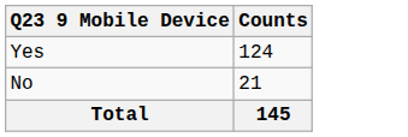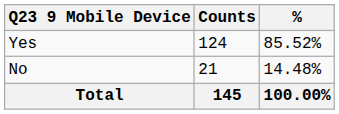 <table class="wikitable sortable">
 <tr>
 <th>Q23 9 Mobile Device</th>
 <th>Counts</th>
+<th>%</th>
 </tr>
 <tr>
 <td>Yes</td>
 <td>124</td>
+<td>85.52%</td>
 </tr>
 <tr>
 <td>No</td>
 <td>21</td>
+<td>14.48%</td>
 </tr>
 <tr>
 <th>Total</th>
 <th>145</th>
+<th>100.00%</th>
 </tr>
 </table>
